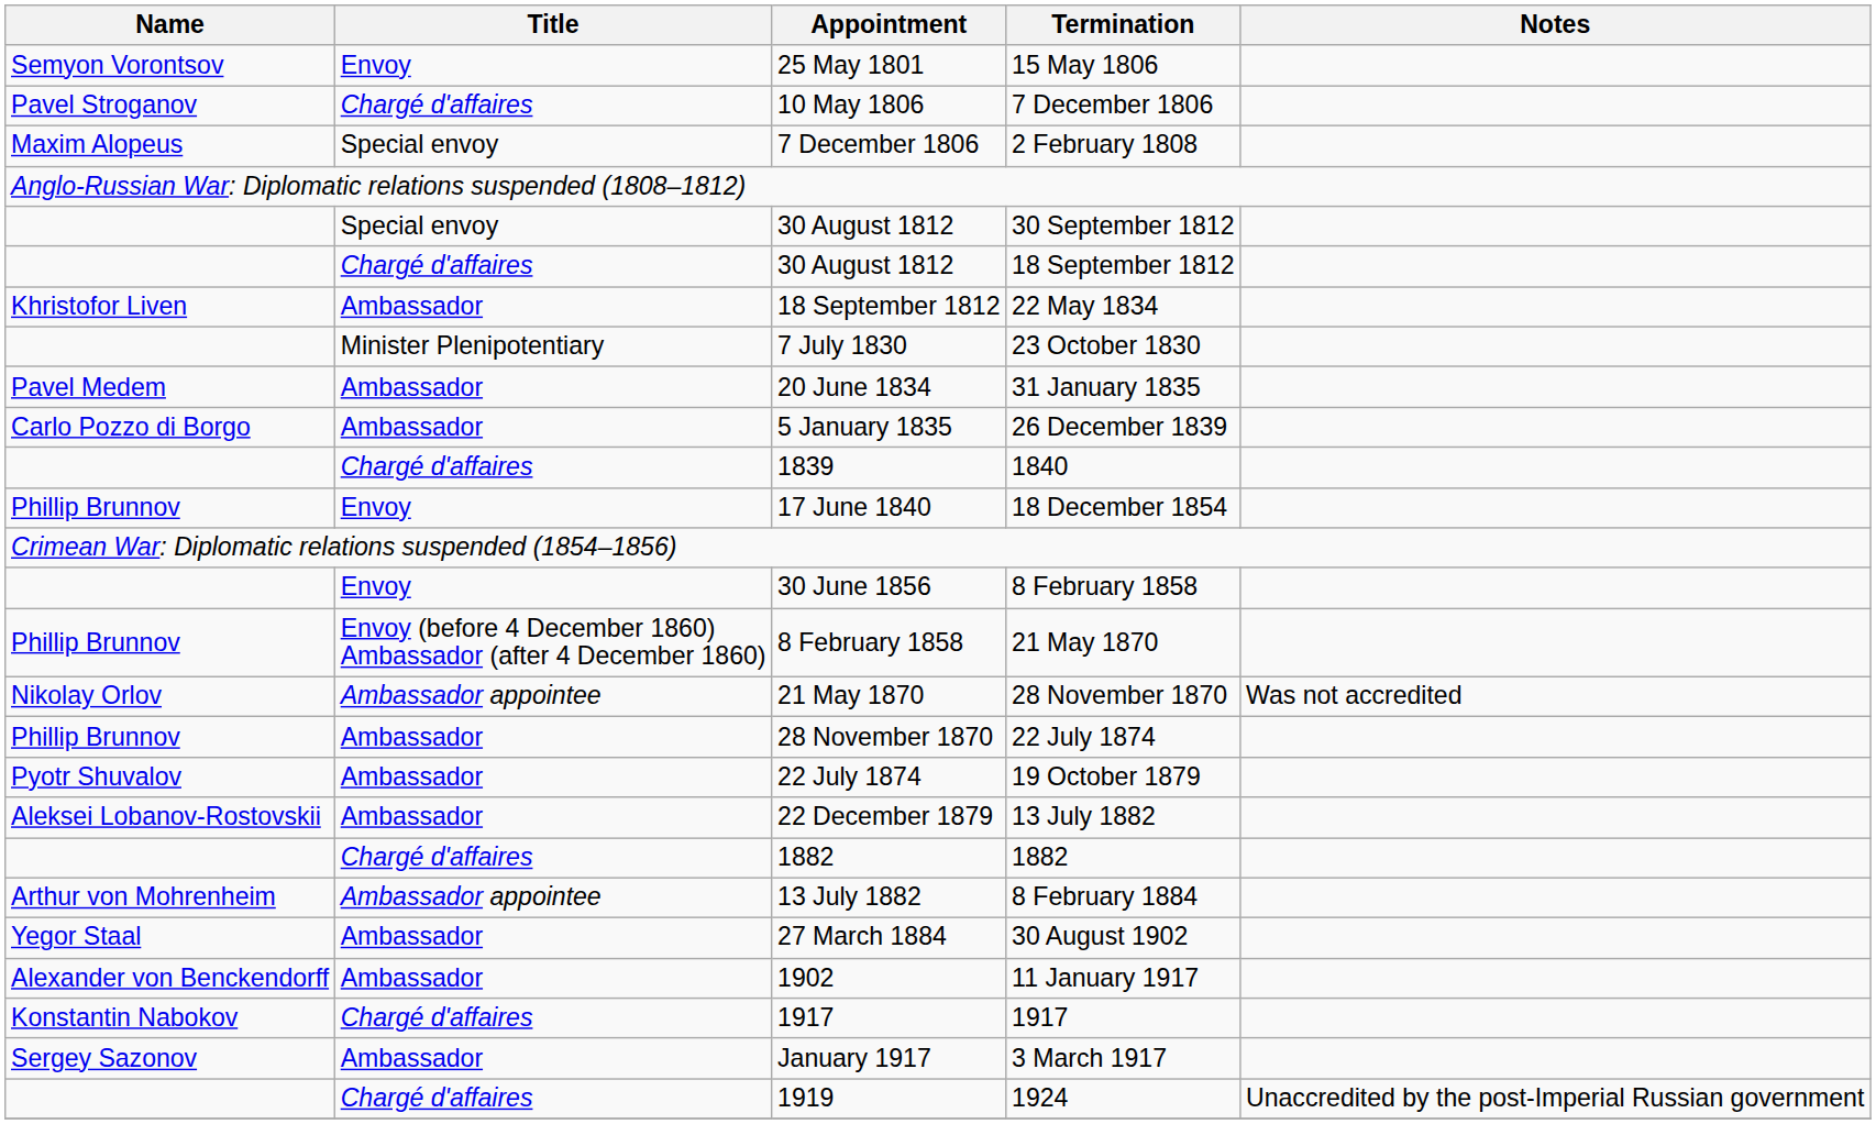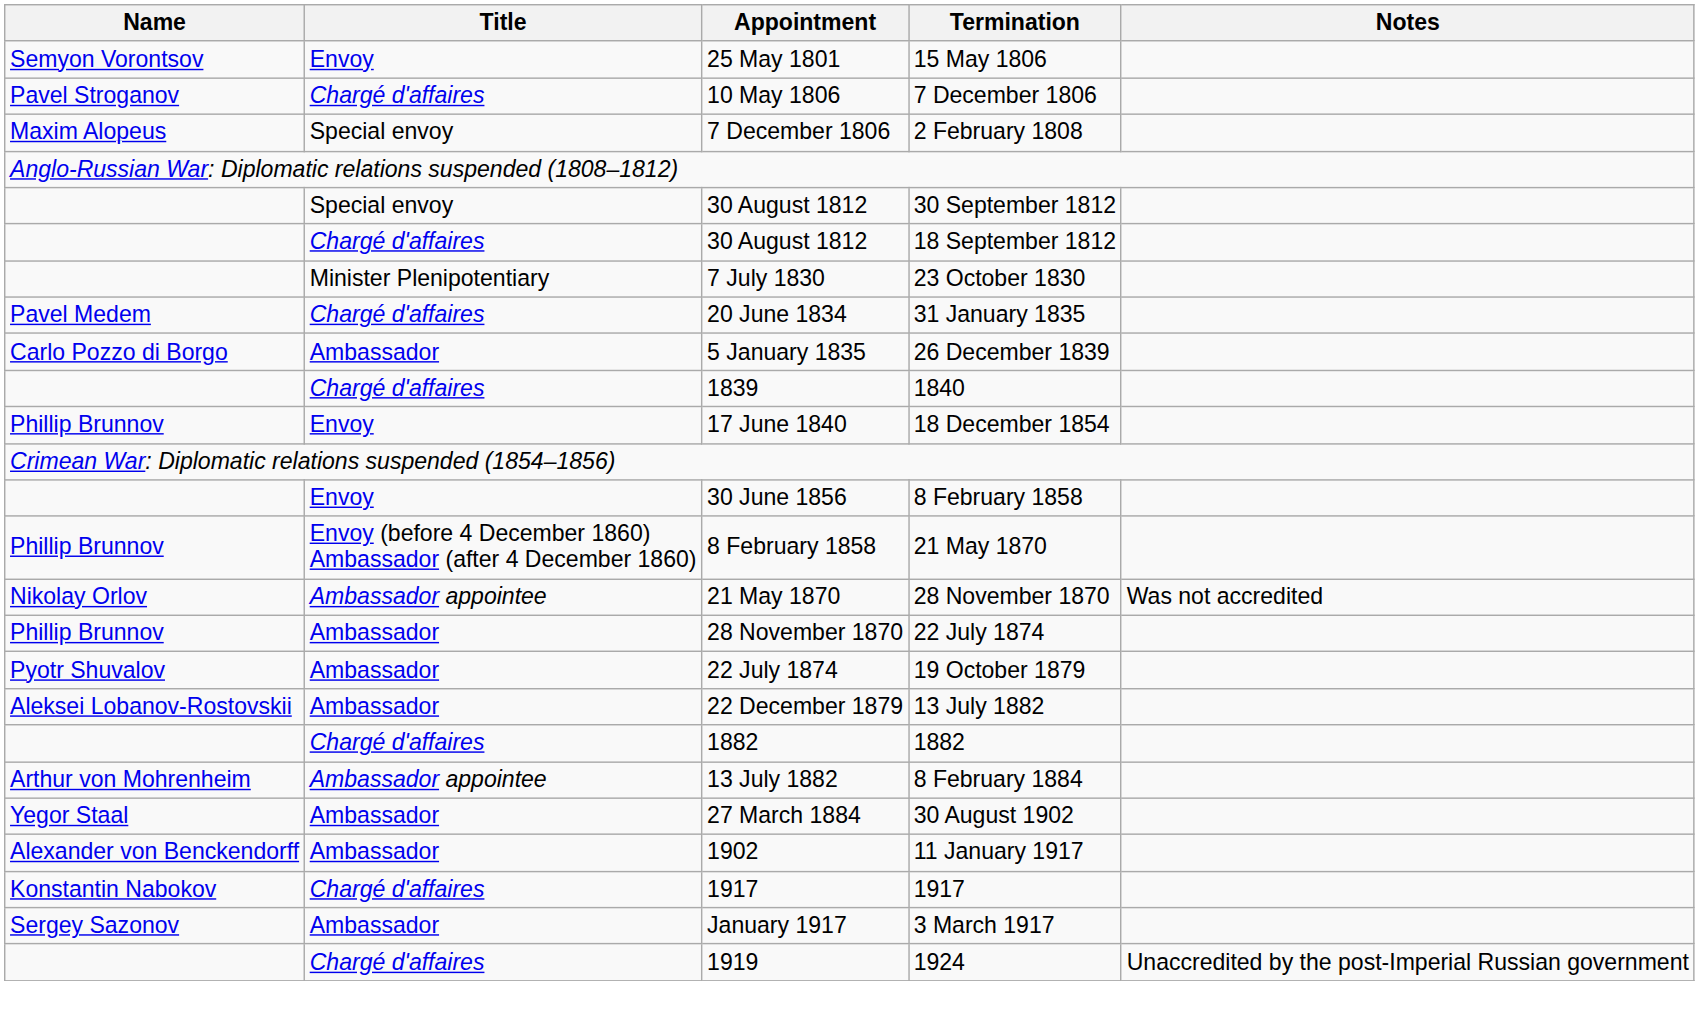 <table class="wikitable">
 <tr valign="middle">
 <th>Name</th>
 <th>Title</th>
 <th>Appointment</th>
 <th>Termination</th>
 <th>Notes</th>
 </tr>
 <tr>
 <td><a href='#'>Semyon Vorontsov</a></td>
 <td><a href='#'>Envoy</a></td>
 <td>25 May 1801</td>
 <td>15 May 1806</td>
 <td></td>
 </tr>
 <tr>
 <td><a href='#'>Pavel Stroganov</a></td>
 <td><em><a href='#'>Chargé d'affaires</a></em></td>
 <td>10 May 1806</td>
 <td>7 December 1806</td>
 <td></td>
 </tr>
 <tr>
 <td><a href='#'>Maxim Alopeus</a></td>
 <td>Special envoy</td>
 <td>7 December 1806</td>
 <td>2 February 1808</td>
 <td></td>
 </tr>
 <tr>
 <td colspan="5"><em><a href='#'>Anglo-Russian War</a>: Diplomatic relations suspended (1808–1812)</em></td>
 </tr>
 <tr>
 <td></td>
 <td>Special envoy</td>
 <td>30 August 1812</td>
 <td>30 September 1812</td>
 <td></td>
 </tr>
 <tr>
 <td></td>
 <td><em><a href='#'>Chargé d'affaires</a></em></td>
 <td>30 August 1812</td>
 <td>18 September 1812</td>
 <td></td>
 </tr>
 <tr>
-<td><a href='#'>Khristofor Liven</a></td>
-<td><a href='#'>Ambassador</a></td>
-<td>18 September 1812</td>
-<td>22 May 1834</td>
-<td></td>
-</tr>
-<tr>
 <td></td>
 <td>Minister Plenipotentiary</td>
 <td>7 July 1830</td>
 <td>23 October 1830</td>
 <td></td>
 </tr>
 <tr>
 <td><a href='#'>Pavel Medem</a></td>
-<td><a href='#'>Ambassador</a></td>
+<td><em><a href='#'>Chargé d'affaires</a></em></td>
 <td>20 June 1834</td>
 <td>31 January 1835</td>
 <td></td>
 </tr>
 <tr>
 <td><a href='#'>Carlo Pozzo di Borgo</a></td>
 <td><a href='#'>Ambassador</a></td>
 <td>5 January 1835</td>
 <td>26 December 1839</td>
 <td></td>
 </tr>
 <tr>
 <td></td>
 <td><em><a href='#'>Chargé d'affaires</a></em></td>
 <td>1839</td>
 <td>1840</td>
 <td></td>
 </tr>
 <tr>
 <td><a href='#'>Phillip Brunnov</a></td>
 <td><a href='#'>Envoy</a></td>
 <td>17 June 1840</td>
 <td>18 December 1854</td>
 <td></td>
 </tr>
 <tr>
 <td colspan="5"><em><a href='#'>Crimean War</a>: Diplomatic relations suspended (1854–1856)</em></td>
 </tr>
 <tr>
 <td></td>
 <td><a href='#'>Envoy</a></td>
 <td>30 June 1856</td>
 <td>8 February 1858</td>
 <td></td>
 </tr>
 <tr>
 <td><a href='#'>Phillip Brunnov</a></td>
 <td><a href='#'>Envoy</a> (before 4 December 1860)<br><a href='#'>Ambassador</a> (after 4 December 1860)</td>
 <td>8 February 1858</td>
 <td>21 May 1870</td>
 <td></td>
 </tr>
 <tr>
 <td><a href='#'>Nikolay Orlov</a></td>
 <td><em><a href='#'>Ambassador</a> appointee</em></td>
 <td>21 May 1870</td>
 <td>28 November 1870</td>
 <td>Was not accredited</td>
 </tr>
 <tr>
 <td><a href='#'>Phillip Brunnov</a></td>
 <td><a href='#'>Ambassador</a></td>
 <td>28 November 1870</td>
 <td>22 July 1874</td>
 <td></td>
 </tr>
 <tr>
 <td><a href='#'>Pyotr Shuvalov</a></td>
 <td><a href='#'>Ambassador</a></td>
 <td>22 July 1874</td>
 <td>19 October 1879</td>
 <td></td>
 </tr>
 <tr>
 <td><a href='#'>Aleksei Lobanov-Rostovskii</a></td>
 <td><a href='#'>Ambassador</a></td>
 <td>22 December 1879</td>
 <td>13 July 1882</td>
 <td></td>
 </tr>
 <tr>
 <td></td>
 <td><em><a href='#'>Chargé d'affaires</a></em></td>
 <td>1882</td>
 <td>1882</td>
 <td></td>
 </tr>
 <tr>
 <td><a href='#'>Arthur von Mohrenheim</a></td>
 <td><em><a href='#'>Ambassador</a> appointee</em></td>
 <td>13 July 1882</td>
 <td>8 February 1884</td>
 <td></td>
 </tr>
 <tr>
 <td><a href='#'>Yegor Staal</a></td>
 <td><a href='#'>Ambassador</a></td>
 <td>27 March 1884</td>
 <td>30 August 1902</td>
 <td></td>
 </tr>
 <tr>
 <td><a href='#'>Alexander von Benckendorff</a></td>
 <td><a href='#'>Ambassador</a></td>
 <td>1902</td>
 <td>11 January 1917</td>
 <td></td>
 </tr>
 <tr>
 <td><a href='#'>Konstantin Nabokov</a></td>
 <td><em><a href='#'>Chargé d'affaires</a></em></td>
 <td>1917</td>
 <td>1917</td>
 <td></td>
 </tr>
 <tr>
 <td><a href='#'>Sergey Sazonov</a></td>
 <td><a href='#'>Ambassador</a></td>
 <td>January 1917</td>
 <td>3 March 1917</td>
 <td></td>
 </tr>
 <tr>
 <td></td>
 <td><em><a href='#'>Chargé d'affaires</a></em></td>
 <td>1919</td>
 <td>1924</td>
 <td>Unaccredited by the post-Imperial Russian government</td>
 </tr>
 <tr>
 </tr>
 </table>
